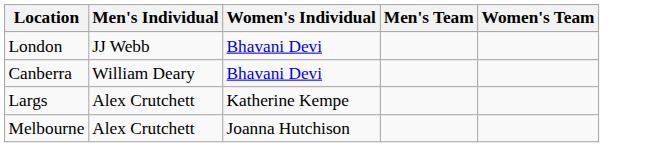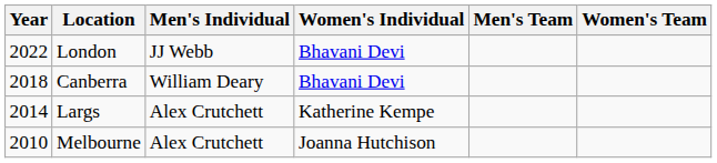 <table class="wikitable sortable">
 <tr>
+<th>Year</th>
 <th>Location</th>
 <th>Men's Individual</th>
 <th>Women's Individual</th>
 <th>Men's Team</th>
 <th>Women's Team</th>
 </tr>
 <tr>
+<td>2022</td>
 <td> London</td>
 <td> JJ Webb</td>
 <td> <a href='#'>Bhavani Devi</a></td>
 <td></td>
 <td></td>
 </tr>
 <tr>
+<td>2018</td>
 <td> Canberra</td>
 <td> William Deary</td>
 <td> <a href='#'>Bhavani Devi</a></td>
 <td></td>
 <td></td>
 </tr>
 <tr>
+<td>2014</td>
 <td> Largs</td>
 <td> Alex Crutchett</td>
 <td> Katherine Kempe</td>
 <td></td>
 <td></td>
 </tr>
 <tr>
+<td>2010</td>
 <td> Melbourne</td>
 <td> Alex Crutchett</td>
 <td> Joanna Hutchison</td>
 <td></td>
 <td></td>
 </tr>
 </table>
